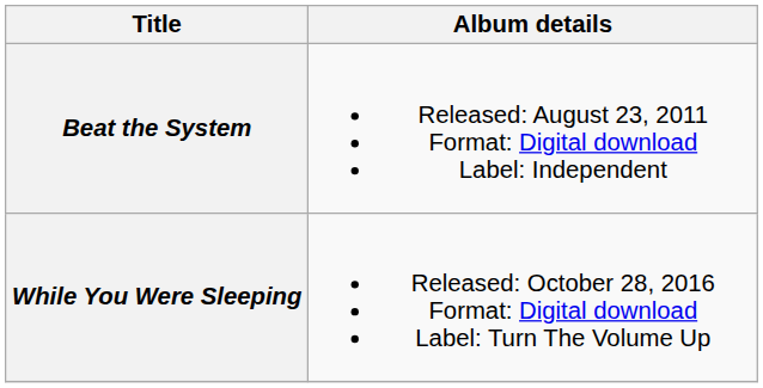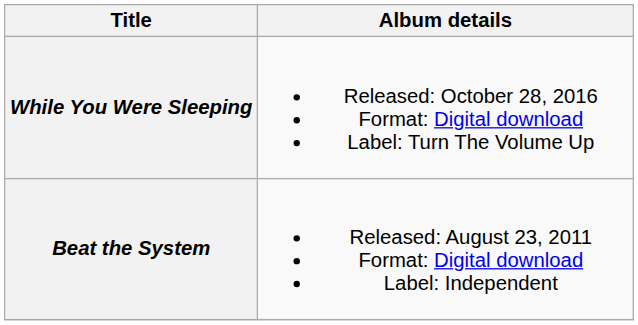 <table class="wikitable plainrowheaders" style="text-align:center;">
 <tr>
 <th scope="col" style="width:12em;">Title</th>
 <th scope="col" style="width:18em;">Album details</th>
 </tr>
 <tr>
+<th scope="row"><em>While You Were Sleeping</em></th>
+<td><br><ul><li>Released: October 28, 2016</li><li>Format: <a href='#'>Digital download</a></li><li>Label: Turn The Volume Up</li></ul></td>
+</tr>
+<tr>
 <th scope="row"><em>Beat the System</em></th>
 <td><br><ul><li>Released: August 23, 2011</li><li>Format: <a href='#'>Digital download</a></li><li>Label: Independent</li></ul></td>
 </tr>
 <tr>
-<th scope="row"><em>While You Were Sleeping</em></th>
-<td><br><ul><li>Released: October 28, 2016</li><li>Format: <a href='#'>Digital download</a></li><li>Label: Turn The Volume Up</li></ul></td>
-</tr>
-<tr>
 </tr>
 </table>
